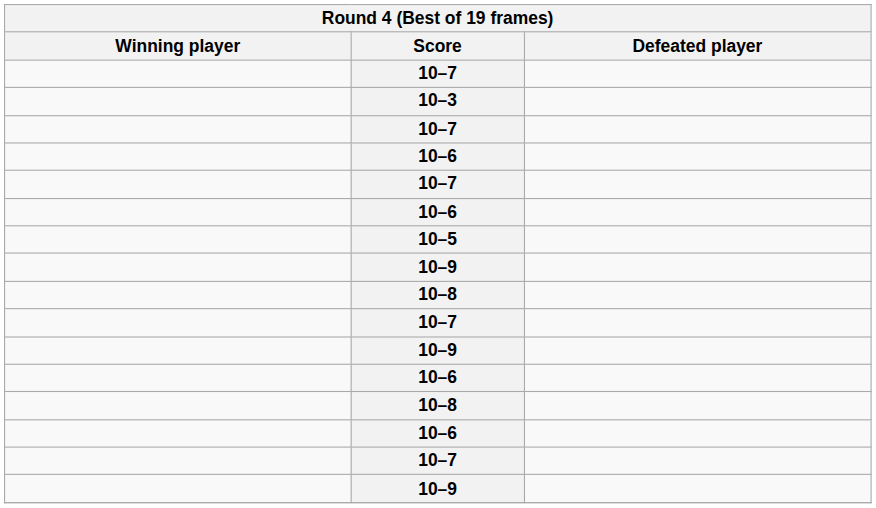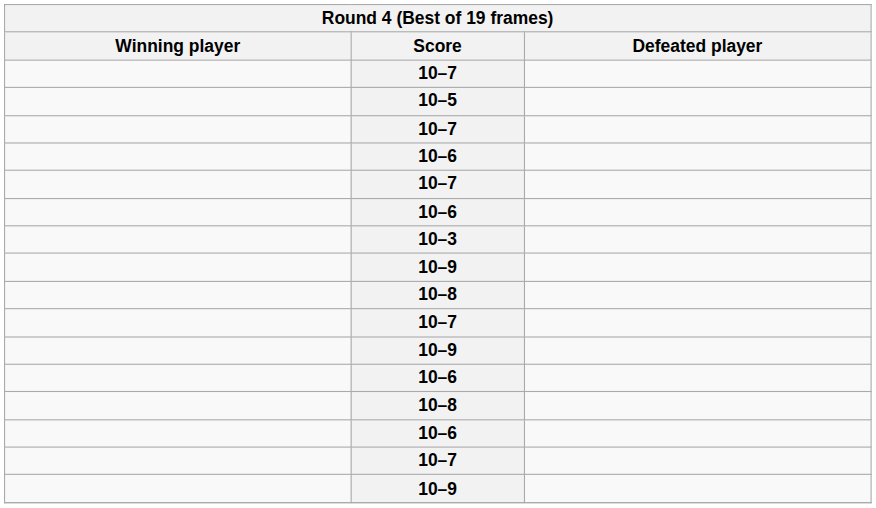 <table class="wikitable" style="width:90%">
 <tr>
 <th scope="col" colspan=3 style="text-align:center"><strong>Round 4</strong> (Best of 19 frames)</th>
 </tr>
 <tr>
 <th scope="col">Winning player</th>
 <th scope="col">Score</th>
 <th scope="col">Defeated player</th>
 </tr>
 <tr>
 <td style="width:40%"><strong></strong></td>
 <th scope="row" style="text-align: center; width:20%"><strong>10</strong>–7</th>
 <td style="width:40%"></td>
 </tr>
 <tr>
 <td><strong></strong></td>
-<th scope="row" style="text-align:center"><strong>10</strong>–3</th>
+<th scope="row" style="text-align:center"><strong>10</strong>–5</th>
 <td></td>
 </tr>
 <tr>
 <td><strong></strong></td>
 <th scope="row" style="text-align:center"><strong>10</strong>–7</th>
 <td></td>
 </tr>
 <tr>
 <td><strong></strong></td>
 <th scope="row" style="text-align:center"><strong>10</strong>–6</th>
 <td></td>
 </tr>
 <tr>
 <td><strong></strong></td>
 <th scope="row" style="text-align:center"><strong>10</strong>–7</th>
 <td></td>
 </tr>
 <tr>
 <td><strong></strong></td>
 <th scope="row" style="text-align:center"><strong>10</strong>–6</th>
 <td></td>
 </tr>
 <tr>
 <td><strong></strong></td>
-<th scope="row" style="text-align:center"><strong>10</strong>–5</th>
+<th scope="row" style="text-align:center"><strong>10</strong>–3</th>
 <td></td>
 </tr>
 <tr>
 <td><strong></strong></td>
 <th scope="row" style="text-align:center"><strong>10</strong>–9</th>
 <td></td>
 </tr>
 <tr>
 <td><strong></strong></td>
 <th scope="row" style="text-align:center"><strong>10</strong>–8</th>
 <td></td>
 </tr>
 <tr>
 <td><strong></strong></td>
 <th scope="row" style="text-align:center"><strong>10</strong>–7</th>
 <td></td>
 </tr>
 <tr>
 <td><strong></strong></td>
 <th scope="row" style="text-align:center"><strong>10</strong>–9</th>
 <td></td>
 </tr>
 <tr>
 <td><strong></strong></td>
 <th scope="row" style="text-align:center"><strong>10</strong>–6</th>
 <td></td>
 </tr>
 <tr>
 <td><strong></strong></td>
 <th scope="row" style="text-align:center"><strong>10</strong>–8</th>
 <td></td>
 </tr>
 <tr>
 <td><strong></strong></td>
 <th scope="row" style="text-align:center"><strong>10</strong>–6</th>
 <td></td>
 </tr>
 <tr>
 <td><strong></strong></td>
 <th scope="row" style="text-align:center"><strong>10</strong>–7</th>
 <td></td>
 </tr>
 <tr>
 <td><strong></strong></td>
 <th scope="row" style="text-align:center"><strong>10</strong>–9</th>
 <td></td>
 </tr>
 <tr>
 </tr>
 </table>
